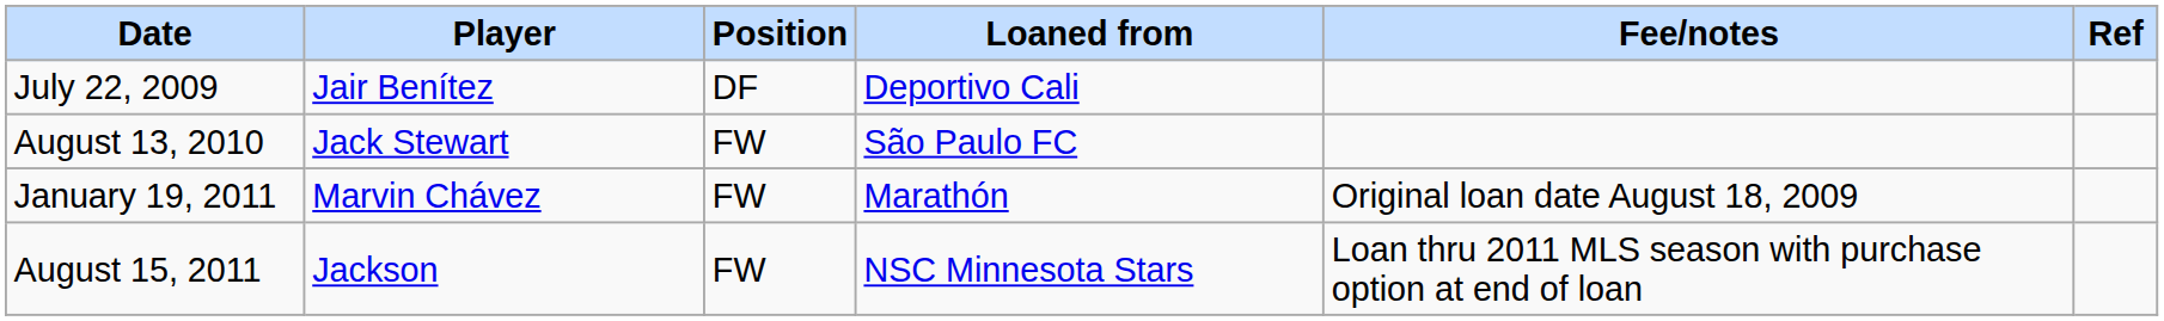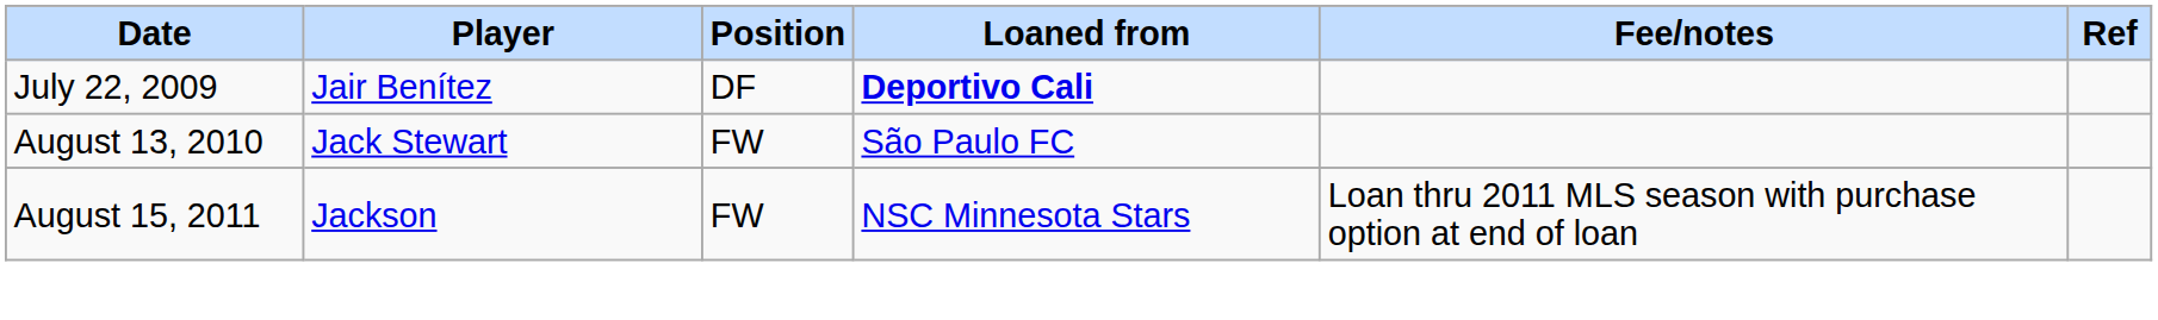 <table class="wikitable" style="text-align:left; font-size:95%;">
 <tr>
 <th style="background:#c2ddff; width:125px;">Date</th>
 <th style="background:#c2ddff; width:170px;">Player</th>
 <th style="background:#c2ddff; width:50px;">Position</th>
 <th style="background:#c2ddff; width:200px;">Loaned from</th>
 <th style="background:#c2ddff; width:325px;">Fee/notes</th>
 <th style="background:#c2ddff; width:30px;">Ref</th>
 </tr>
 <tr>
 <td>July 22, 2009</td>
 <td> <a href='#'>Jair Benítez</a></td>
 <td>DF</td>
-<td> <a href='#'>Deportivo Cali</a></td>
+<td><strong> <a href='#'>Deportivo Cali</a></strong></td>
 <td></td>
 <td></td>
 </tr>
 <tr>
 <td>August 13, 2010</td>
 <td> <a href='#'>Jack Stewart</a></td>
 <td>FW</td>
 <td> <a href='#'>São Paulo FC</a></td>
 <td></td>
 <td></td>
 </tr>
 <tr>
-<td>January 19, 2011</td>
-<td> <a href='#'>Marvin Chávez</a></td>
-<td>FW</td>
-<td> <a href='#'>Marathón</a></td>
-<td>Original loan date August 18, 2009</td>
-<td></td>
-</tr>
-<tr>
 <td>August 15, 2011</td>
 <td> <a href='#'>Jackson</a></td>
 <td>FW</td>
 <td> <a href='#'>NSC Minnesota Stars</a></td>
 <td>Loan thru 2011 MLS season with purchase option at end of loan</td>
 <td></td>
 </tr>
 </table>
